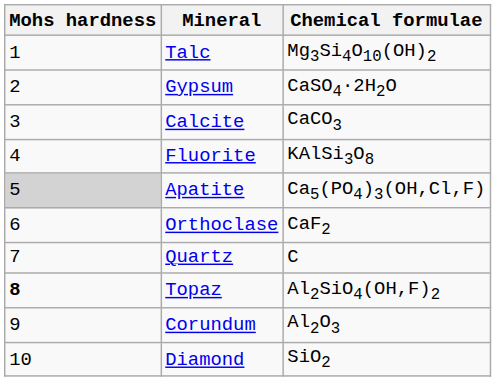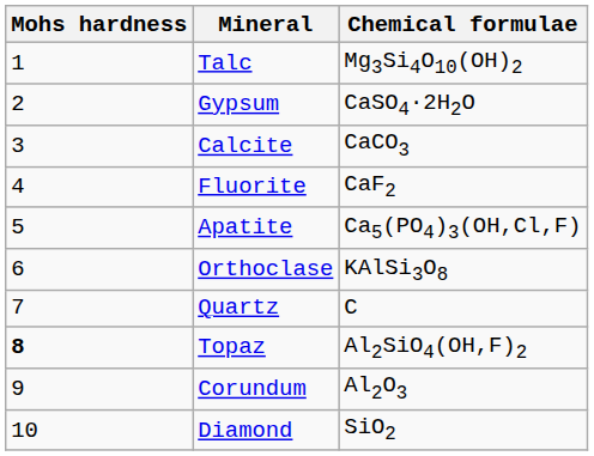 <table class="wikitable sortable">
 <tr>
 <th>Mohs hardness</th>
 <th>Mineral</th>
 <th>Chemical formulae</th>
 </tr>
 <tr>
 <td>1</td>
 <td><a href='#'>Talc</a></td>
 <td>Mg<sub>3</sub>Si<sub>4</sub>O<sub>10</sub>(OH)<sub>2</sub></td>
 </tr>
 <tr>
 <td>2</td>
 <td><a href='#'>Gypsum</a></td>
 <td>CaSO<sub>4</sub>·2H<sub>2</sub>O</td>
 </tr>
 <tr>
 <td>3</td>
 <td><a href='#'>Calcite</a></td>
 <td>CaCO<sub>3</sub></td>
 </tr>
 <tr>
 <td>4</td>
 <td><a href='#'>Fluorite</a></td>
-<td>KAlSi<sub>3</sub>O<sub>8</sub></td>
+<td>CaF<sub>2</sub></td>
 </tr>
 <tr>
-<td style="background: lightgrey;">5</td>
+<td>5</td>
 <td><a href='#'>Apatite</a></td>
 <td>Ca<sub>5</sub>(PO<sub>4</sub>)<sub>3</sub>(OH,Cl,F)</td>
 </tr>
 <tr>
 <td>6</td>
 <td><a href='#'>Orthoclase</a></td>
-<td>CaF<sub>2</sub></td>
+<td>KAlSi<sub>3</sub>O<sub>8</sub></td>
 </tr>
 <tr>
 <td>7</td>
 <td><a href='#'>Quartz</a></td>
 <td>C</td>
 </tr>
 <tr>
 <td><strong>8</strong></td>
 <td><a href='#'>Topaz</a></td>
 <td>Al<sub>2</sub>SiO<sub>4</sub>(OH,F)<sub>2</sub></td>
 </tr>
 <tr>
 <td>9</td>
 <td><a href='#'>Corundum</a></td>
 <td>Al<sub>2</sub>O<sub>3</sub></td>
 </tr>
 <tr>
 <td>10</td>
 <td><a href='#'>Diamond</a></td>
 <td>SiO<sub>2</sub></td>
 </tr>
 </table>
